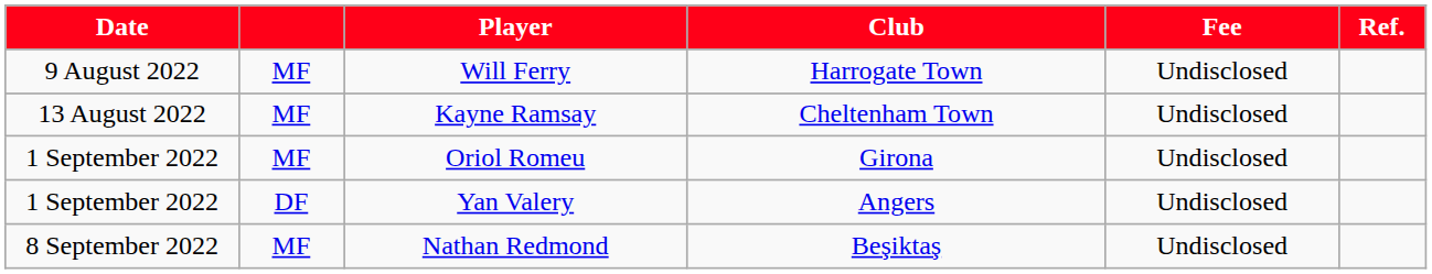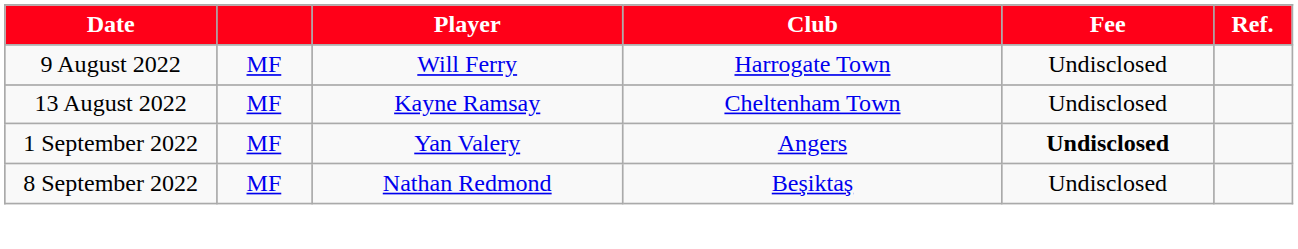 <table class="wikitable" style="text-align:center; font-size:90%; ">
 <tr>
 <th style="background:#FF0018; color:#FFFFFF; width:120px;">Date</th>
 <th style="background:#FF0018; color:#FFFFFF; width:50px;"></th>
 <th style="background:#FF0018; color:#FFFFFF; width:180px;">Player</th>
 <th style="background:#FF0018; color:#FFFFFF; width:220px;">Club</th>
 <th style="background:#FF0018; color:#FFFFFF; width:120px;">Fee</th>
 <th style="background:#FF0018; color:#FFFFFF; width:40px;">Ref.</th>
 </tr>
 <tr>
 <td>9 August 2022</td>
 <td><a href='#'>MF</a></td>
 <td> <a href='#'>Will Ferry</a></td>
 <td> <a href='#'>Harrogate Town</a></td>
 <td>Undisclosed</td>
 <td></td>
 </tr>
 <tr>
 <td>13 August 2022</td>
 <td><a href='#'>MF</a></td>
 <td> <a href='#'>Kayne Ramsay</a></td>
 <td> <a href='#'>Cheltenham Town</a></td>
 <td>Undisclosed</td>
 <td></td>
 </tr>
 <tr>
 <td>1 September 2022</td>
 <td><a href='#'>MF</a></td>
-<td> <a href='#'>Oriol Romeu</a></td>
-<td> <a href='#'>Girona</a></td>
-<td>Undisclosed</td>
-<td></td>
-</tr>
-<tr>
-<td>1 September 2022</td>
-<td><a href='#'>DF</a></td>
 <td> <a href='#'>Yan Valery</a></td>
 <td> <a href='#'>Angers</a></td>
-<td>Undisclosed</td>
+<td><strong>Undisclosed</strong></td>
 <td></td>
 </tr>
 <tr>
 <td>8 September 2022</td>
 <td><a href='#'>MF</a></td>
 <td> <a href='#'>Nathan Redmond</a></td>
 <td> <a href='#'>Beşiktaş</a></td>
 <td>Undisclosed</td>
 <td></td>
 </tr>
 </table>
